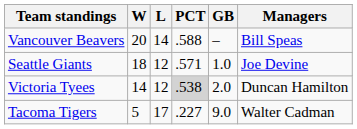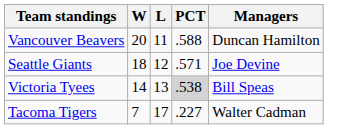 <table class="wikitable">
 <tr>
 <th>Team standings</th>
 <th>W</th>
 <th>L</th>
 <th>PCT</th>
-<th>GB</th>
 <th>Managers</th>
 </tr>
 <tr>
 <td><a href='#'>Vancouver Beavers</a></td>
 <td>20</td>
-<td>14</td>
+<td>11</td>
 <td>.588</td>
-<td>–</td>
-<td><a href='#'>Bill Speas</a></td>
+<td>Duncan Hamilton</td>
 </tr>
 <tr>
 <td><a href='#'>Seattle Giants</a></td>
 <td>18</td>
 <td>12</td>
 <td>.571</td>
-<td>1.0</td>
 <td><a href='#'>Joe Devine</a></td>
 </tr>
 <tr>
 <td><a href='#'>Victoria Tyees</a></td>
 <td>14</td>
-<td>12</td>
+<td>13</td>
 <td style="background: lightgrey;">.538</td>
-<td>2.0</td>
-<td>Duncan Hamilton</td>
+<td><a href='#'>Bill Speas</a></td>
 </tr>
 <tr>
 <td><a href='#'>Tacoma Tigers</a></td>
-<td>5</td>
+<td>7</td>
 <td>17</td>
 <td>.227</td>
-<td>9.0</td>
 <td>Walter Cadman</td>
 </tr>
 </table>
